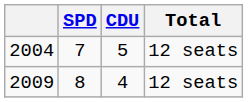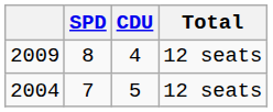 <table class="wikitable" style="text-align:center">
 <tr style="line-height:1.2">
 <th> </th>
 <th><a href='#'>SPD</a></th>
 <th><a href='#'>CDU</a></th>
 <th>Total</th>
 </tr>
 <tr>
+<td>2009</td>
+<td>8</td>
+<td>4</td>
+<td>12 seats</td>
+</tr>
+<tr>
 <td>2004</td>
 <td>7</td>
 <td>5</td>
 <td>12 seats</td>
 </tr>
-<tr>
-<td>2009</td>
-<td>8</td>
-<td>4</td>
-<td>12 seats</td>
-</tr>
 </table>
